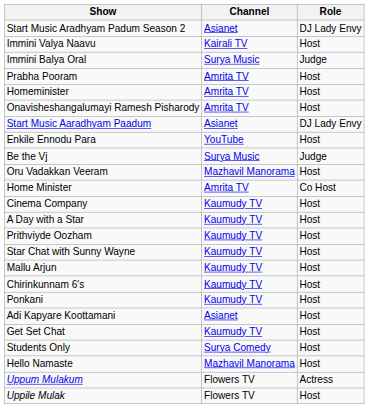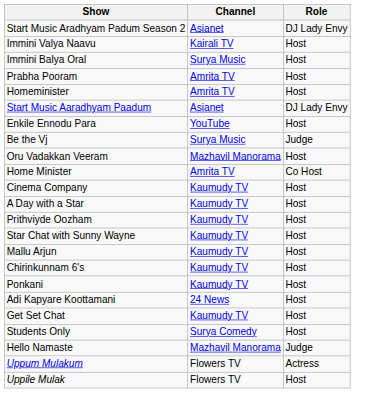 <table class="wikitable">
 <tr>
 <th>Show</th>
 <th>Channel</th>
 <th>Role</th>
 </tr>
 <tr>
 <td>Start Music Aradhyam Padum Season 2</td>
 <td><a href='#'>Asianet</a></td>
 <td>DJ Lady Envy</td>
 </tr>
 <tr>
 <td>Immini Valya Naavu</td>
 <td><a href='#'>Kairali TV</a></td>
 <td>Host</td>
 </tr>
 <tr>
 <td>Immini Balya Oral</td>
 <td><a href='#'>Surya Music</a></td>
-<td>Judge</td>
+<td>Host</td>
 </tr>
 <tr>
 <td>Prabha Pooram</td>
 <td><a href='#'>Amrita TV</a></td>
 <td>Host</td>
 </tr>
 <tr>
 <td>Homeminister</td>
-<td><a href='#'>Amrita TV</a></td>
-<td>Host</td>
-</tr>
-<tr>
-<td>Onavisheshangalumayi Ramesh Pisharody</td>
 <td><a href='#'>Amrita TV</a></td>
 <td>Host</td>
 </tr>
 <tr>
 <td><a href='#'>Start Music Aaradhyam Paadum</a></td>
 <td><a href='#'>Asianet</a></td>
 <td>DJ Lady Envy</td>
 </tr>
 <tr>
 <td>Enkile Ennodu Para</td>
 <td><a href='#'>YouTube</a></td>
 <td>Host</td>
 </tr>
 <tr>
 <td>Be the Vj</td>
 <td><a href='#'>Surya Music</a></td>
 <td>Judge</td>
 </tr>
 <tr>
 <td>Oru Vadakkan Veeram</td>
 <td><a href='#'>Mazhavil Manorama</a></td>
 <td>Host</td>
 </tr>
 <tr>
 <td>Home Minister</td>
 <td><a href='#'>Amrita TV</a></td>
 <td>Co Host</td>
 </tr>
 <tr>
 <td>Cinema Company</td>
 <td><a href='#'>Kaumudy TV</a></td>
 <td>Host</td>
 </tr>
 <tr>
 <td>A Day with a Star</td>
 <td><a href='#'>Kaumudy TV</a></td>
 <td>Host</td>
 </tr>
 <tr>
 <td>Prithviyde Oozham</td>
 <td><a href='#'>Kaumudy TV</a></td>
 <td>Host</td>
 </tr>
 <tr>
 <td>Star Chat with Sunny Wayne</td>
 <td><a href='#'>Kaumudy TV</a></td>
 <td>Host</td>
 </tr>
 <tr>
 <td>Mallu Arjun</td>
 <td><a href='#'>Kaumudy TV</a></td>
 <td>Host</td>
 </tr>
 <tr>
 <td>Chirinkunnam 6's</td>
 <td><a href='#'>Kaumudy TV</a></td>
 <td>Host</td>
 </tr>
 <tr>
 <td>Ponkani</td>
 <td><a href='#'>Kaumudy TV</a></td>
 <td>Host</td>
 </tr>
 <tr>
 <td>Adi Kapyare Koottamani</td>
-<td><a href='#'>Asianet</a></td>
+<td><a href='#'>24 News</a></td>
 <td>Host</td>
 </tr>
 <tr>
 <td>Get Set Chat</td>
 <td><a href='#'>Kaumudy TV</a></td>
 <td>Host</td>
 </tr>
 <tr>
 <td>Students Only</td>
 <td><a href='#'>Surya Comedy</a></td>
 <td>Host</td>
 </tr>
 <tr>
 <td>Hello Namaste</td>
 <td><a href='#'>Mazhavil Manorama</a></td>
-<td>Host</td>
+<td>Judge</td>
 </tr>
 <tr>
 <td><em><a href='#'>Uppum Mulakum</a></em></td>
 <td>Flowers TV</td>
 <td>Actress</td>
 </tr>
 <tr>
 <td><em>Uppile Mulak</em></td>
 <td>Flowers TV</td>
 <td>Host</td>
 </tr>
 </table>
